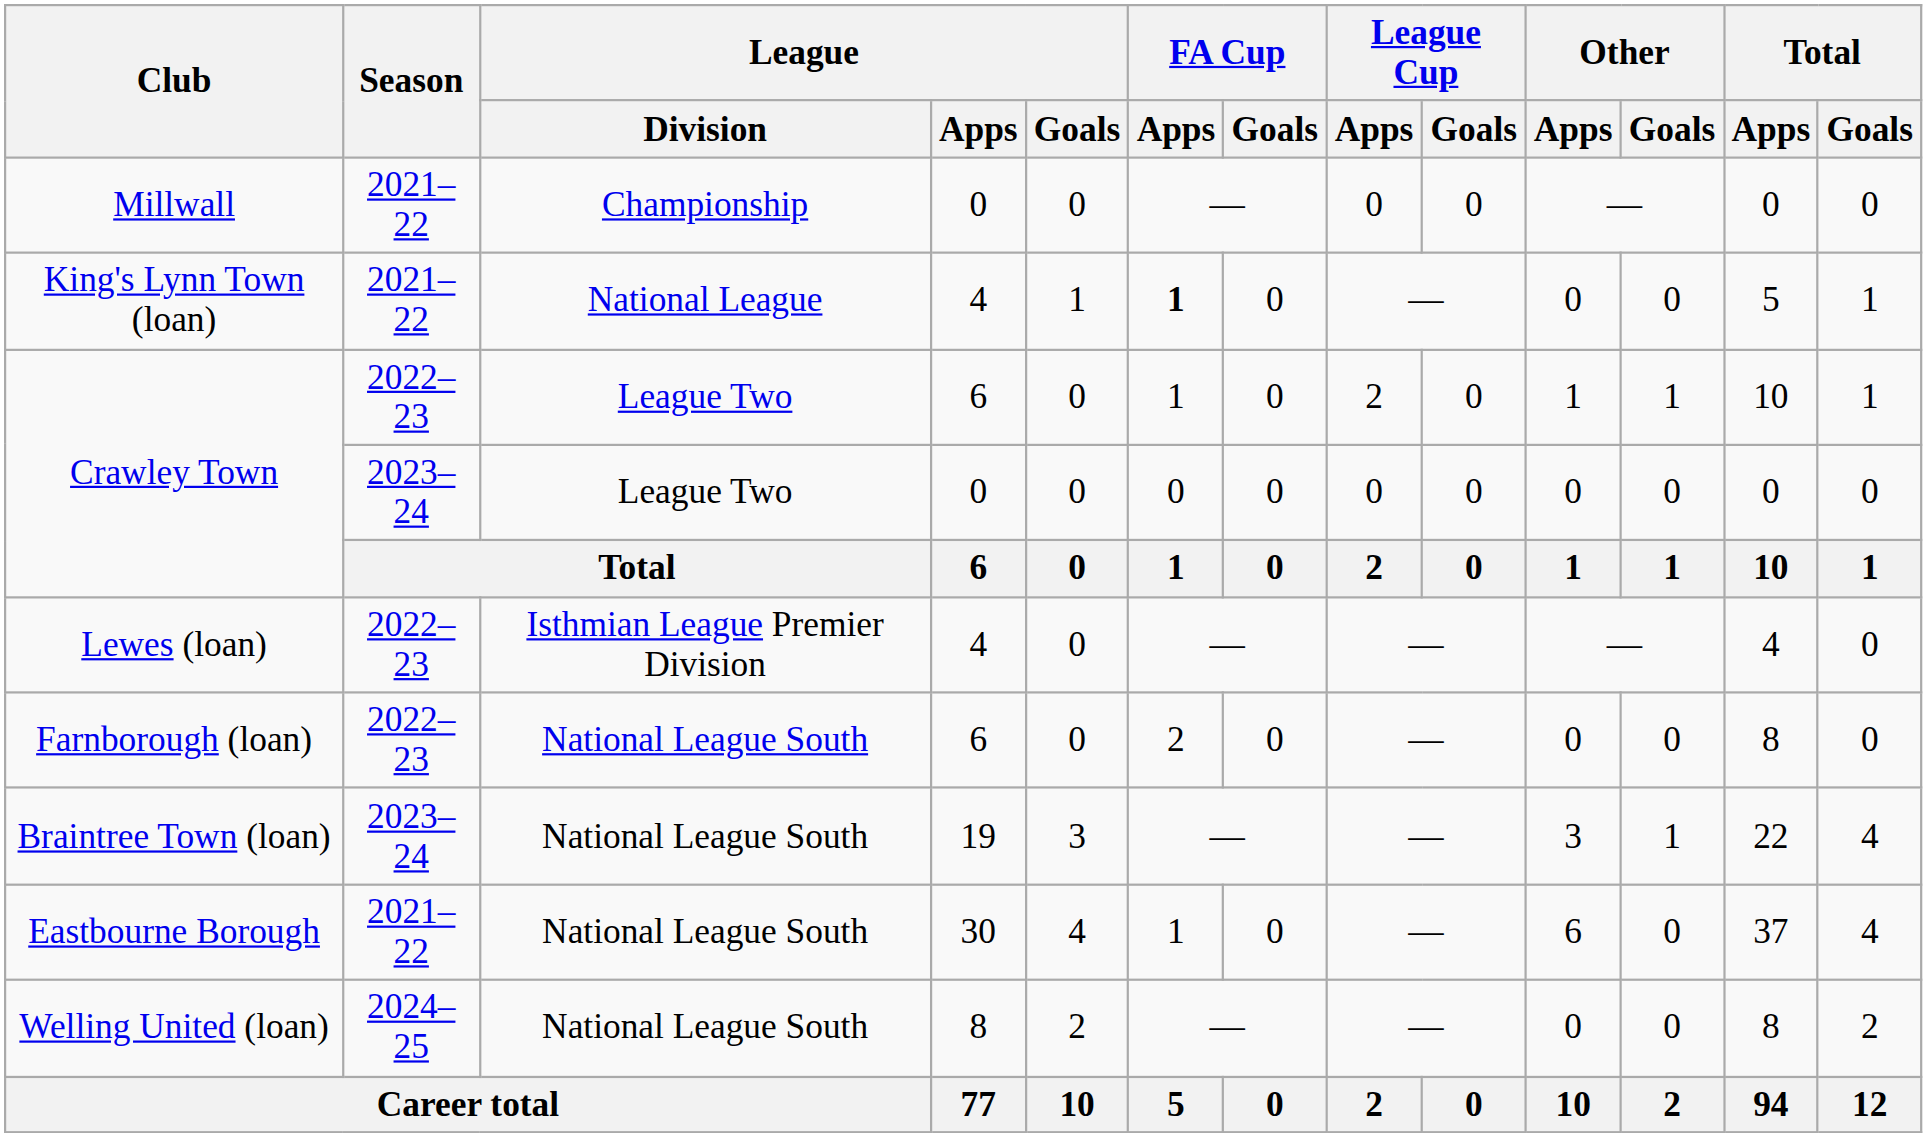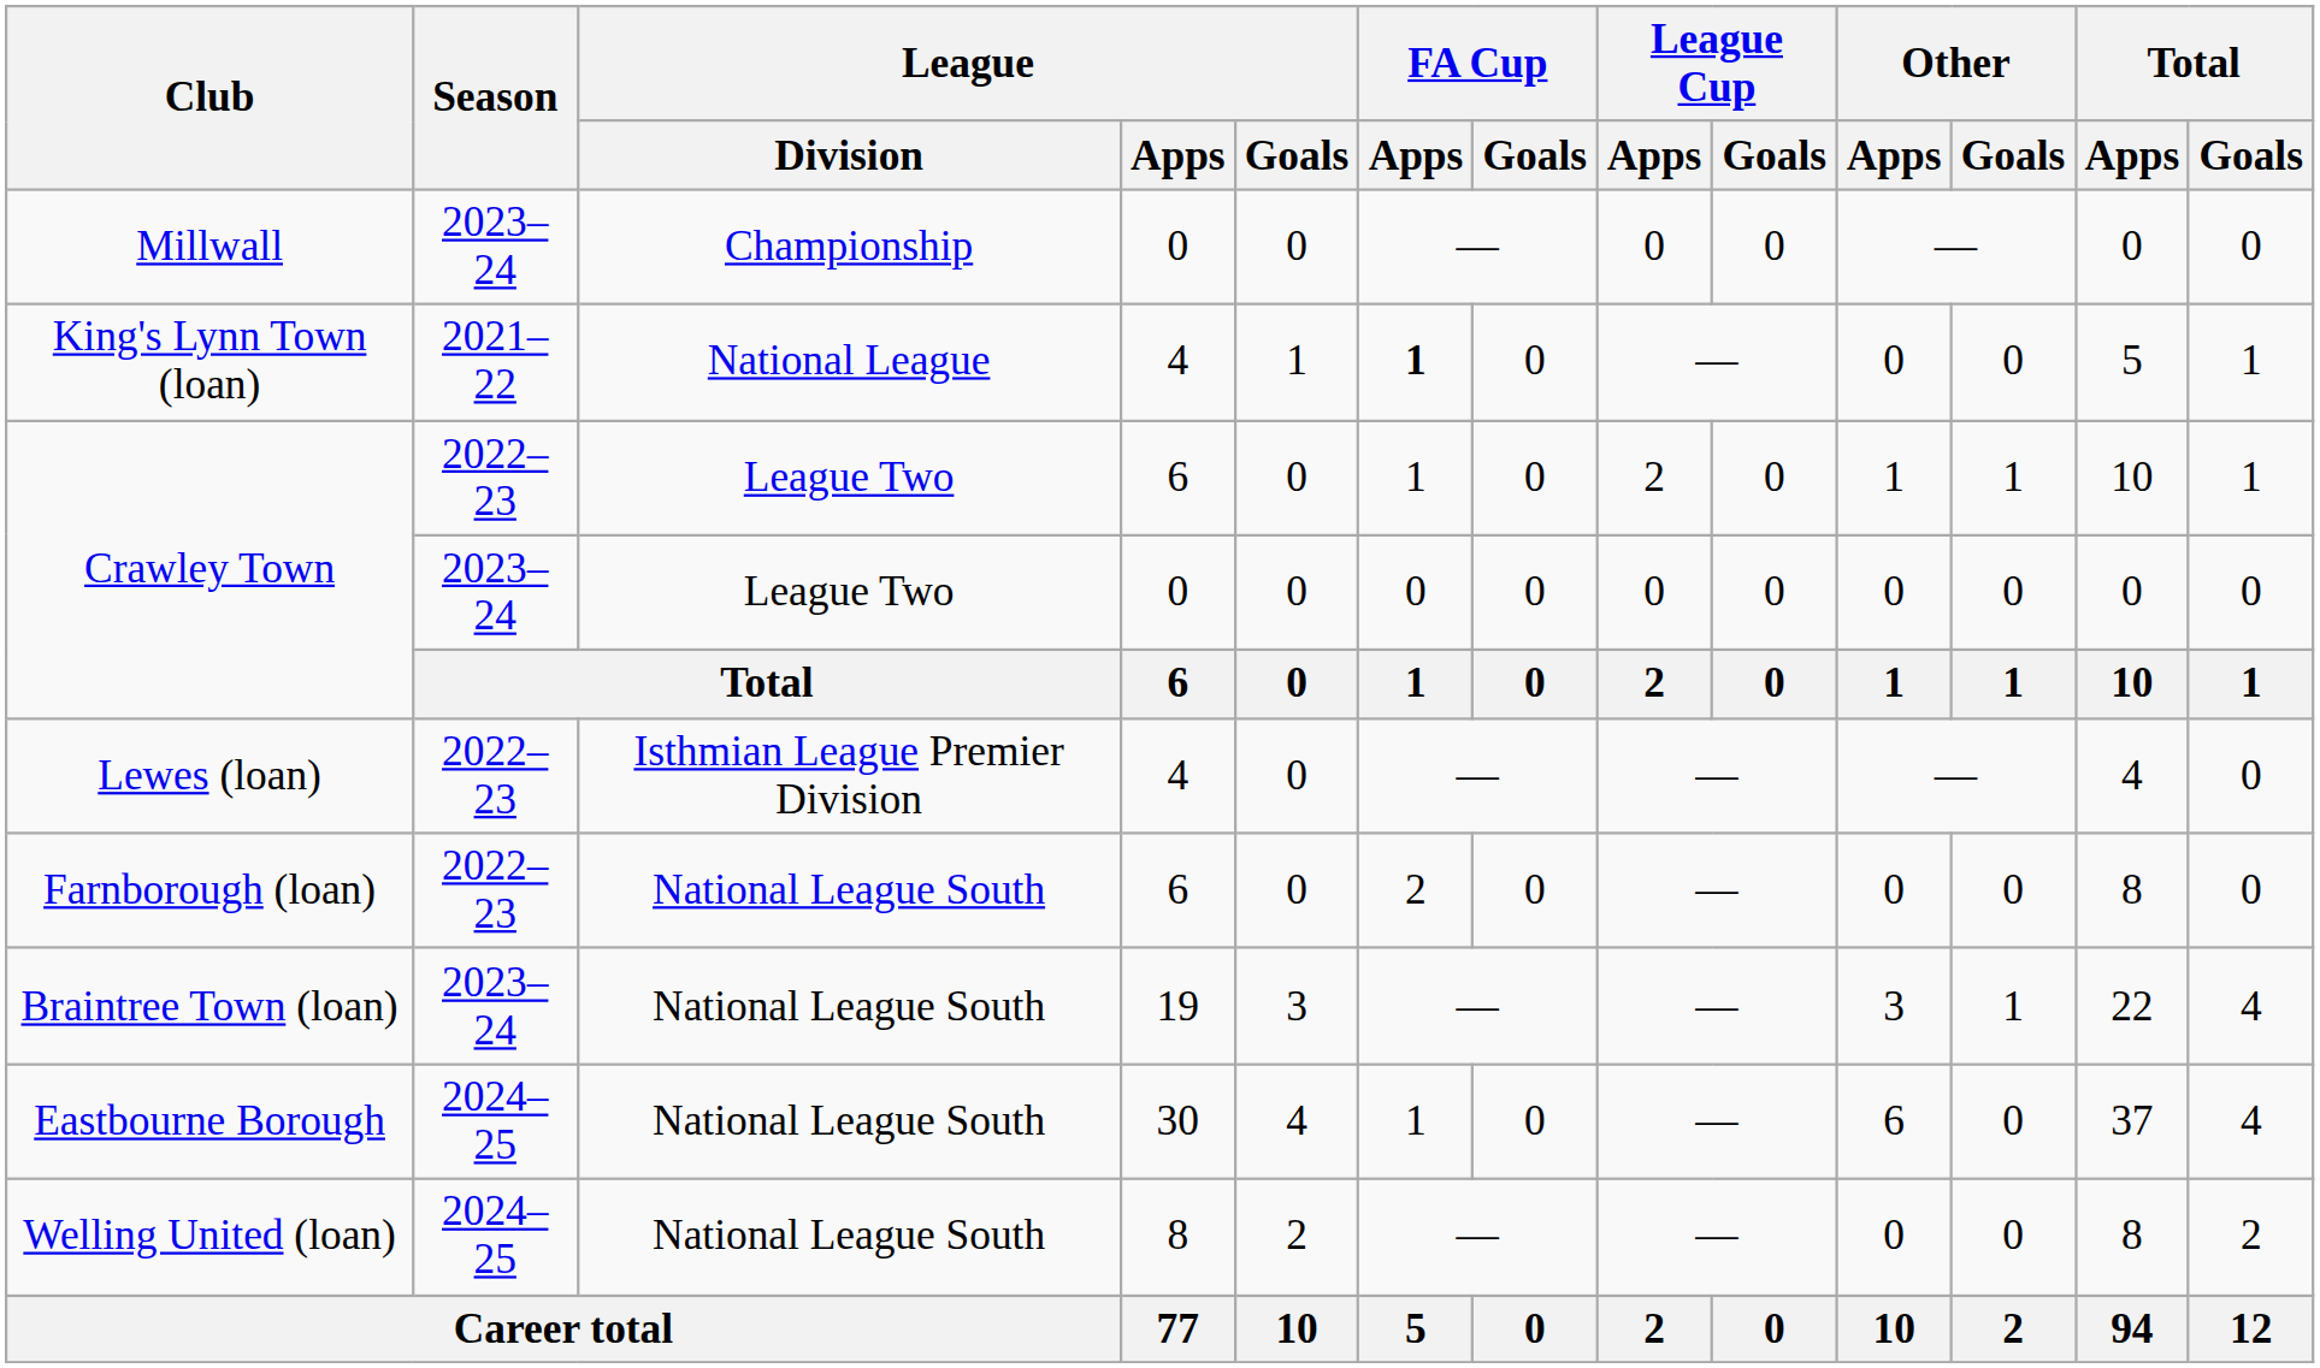 <table class="wikitable" style="text-align:center">
 <tr>
 <th rowspan="2">Club</th>
 <th rowspan="2">Season</th>
 <th colspan="3">League</th>
 <th colspan="2"><a href='#'>FA Cup</a></th>
 <th colspan="2"><a href='#'>League Cup</a></th>
 <th colspan="2">Other</th>
 <th colspan="2">Total</th>
 </tr>
 <tr>
 <th>Division</th>
 <th>Apps</th>
 <th>Goals</th>
 <th>Apps</th>
 <th>Goals</th>
 <th>Apps</th>
 <th>Goals</th>
 <th>Apps</th>
 <th>Goals</th>
 <th>Apps</th>
 <th>Goals</th>
 </tr>
 <tr>
 <td><a href='#'>Millwall</a></td>
-<td><a href='#'>2021–22</a></td>
+<td><a href='#'>2023–24</a></td>
 <td><a href='#'>Championship</a></td>
 <td>0</td>
 <td>0</td>
 <td colspan="2">—</td>
 <td>0</td>
 <td>0</td>
 <td colspan="2">—</td>
 <td>0</td>
 <td>0</td>
 </tr>
 <tr>
 <td><a href='#'>King's Lynn Town</a> (loan)</td>
 <td><a href='#'>2021–22</a></td>
 <td><a href='#'>National League</a></td>
 <td>4</td>
 <td>1</td>
 <td><strong>1</strong></td>
 <td>0</td>
 <td colspan="2">—</td>
 <td>0</td>
 <td>0</td>
 <td>5</td>
 <td>1</td>
 </tr>
 <tr>
 <td rowspan="3"><a href='#'>Crawley Town</a></td>
 <td><a href='#'>2022–23</a></td>
 <td><a href='#'>League Two</a></td>
 <td>6</td>
 <td>0</td>
 <td>1</td>
 <td>0</td>
 <td>2</td>
 <td>0</td>
 <td>1</td>
 <td>1</td>
 <td>10</td>
 <td>1</td>
 </tr>
 <tr>
 <td><a href='#'>2023–24</a></td>
 <td>League Two</td>
 <td>0</td>
 <td>0</td>
 <td>0</td>
 <td>0</td>
 <td>0</td>
 <td>0</td>
 <td>0</td>
 <td>0</td>
 <td>0</td>
 <td>0</td>
 </tr>
 <tr>
 <th colspan="2">Total</th>
 <th>6</th>
 <th>0</th>
 <th>1</th>
 <th>0</th>
 <th>2</th>
 <th>0</th>
 <th>1</th>
 <th>1</th>
 <th>10</th>
 <th>1</th>
 </tr>
 <tr>
 <td><a href='#'>Lewes</a> (loan)</td>
 <td><a href='#'>2022–23</a></td>
 <td><a href='#'>Isthmian League</a> Premier Division</td>
 <td>4</td>
 <td>0</td>
 <td colspan="2">—</td>
 <td colspan="2">—</td>
 <td colspan="2">—</td>
 <td>4</td>
 <td>0</td>
 </tr>
 <tr>
 <td><a href='#'>Farnborough</a> (loan)</td>
 <td><a href='#'>2022–23</a></td>
 <td><a href='#'>National League South</a></td>
 <td>6</td>
 <td>0</td>
 <td>2</td>
 <td>0</td>
 <td colspan="2">—</td>
 <td>0</td>
 <td>0</td>
 <td>8</td>
 <td>0</td>
 </tr>
 <tr>
 <td><a href='#'>Braintree Town</a> (loan)</td>
 <td><a href='#'>2023–24</a></td>
 <td>National League South</td>
 <td>19</td>
 <td>3</td>
 <td colspan="2">—</td>
 <td colspan="2">—</td>
 <td>3</td>
 <td>1</td>
 <td>22</td>
 <td>4</td>
 </tr>
 <tr>
 <td><a href='#'>Eastbourne Borough</a></td>
-<td><a href='#'>2021–22</a></td>
+<td><a href='#'>2024–25</a></td>
 <td>National League South</td>
 <td>30</td>
 <td>4</td>
 <td>1</td>
 <td>0</td>
 <td colspan="2">—</td>
 <td>6</td>
 <td>0</td>
 <td>37</td>
 <td>4</td>
 </tr>
 <tr>
 <td><a href='#'>Welling United</a> (loan)</td>
 <td><a href='#'>2024–25</a></td>
 <td>National League South</td>
 <td>8</td>
 <td>2</td>
 <td colspan="2">—</td>
 <td colspan="2">—</td>
 <td>0</td>
 <td>0</td>
 <td>8</td>
 <td>2</td>
 </tr>
 <tr>
 <th colspan="3">Career total</th>
 <th>77</th>
 <th>10</th>
 <th>5</th>
 <th>0</th>
 <th>2</th>
 <th>0</th>
 <th>10</th>
 <th>2</th>
 <th>94</th>
 <th>12</th>
 </tr>
 </table>
